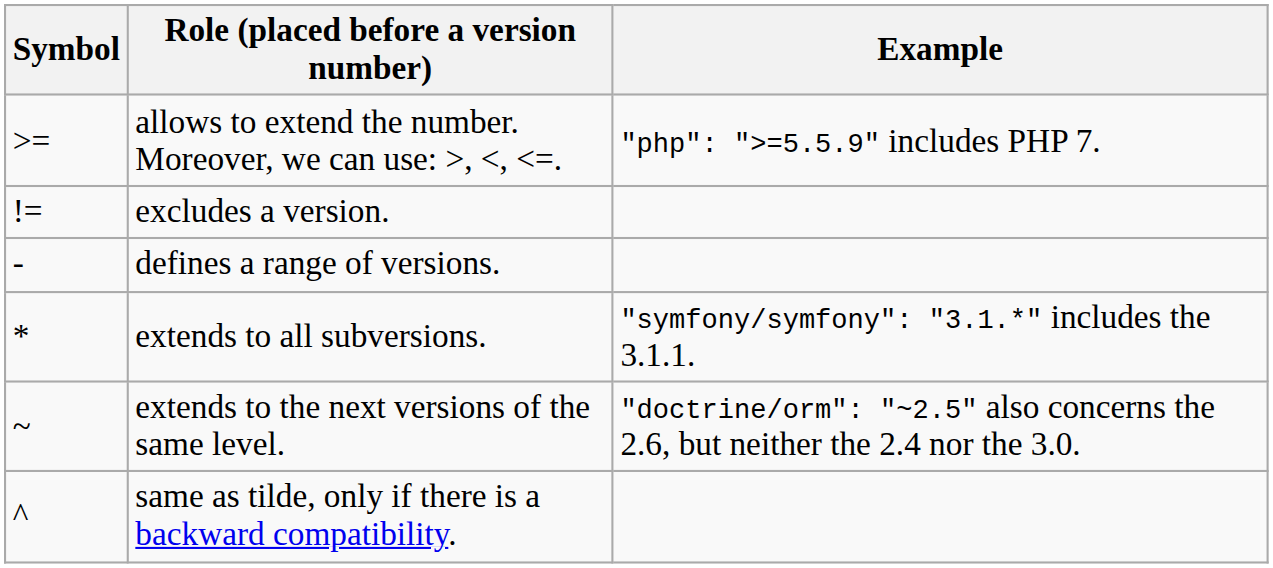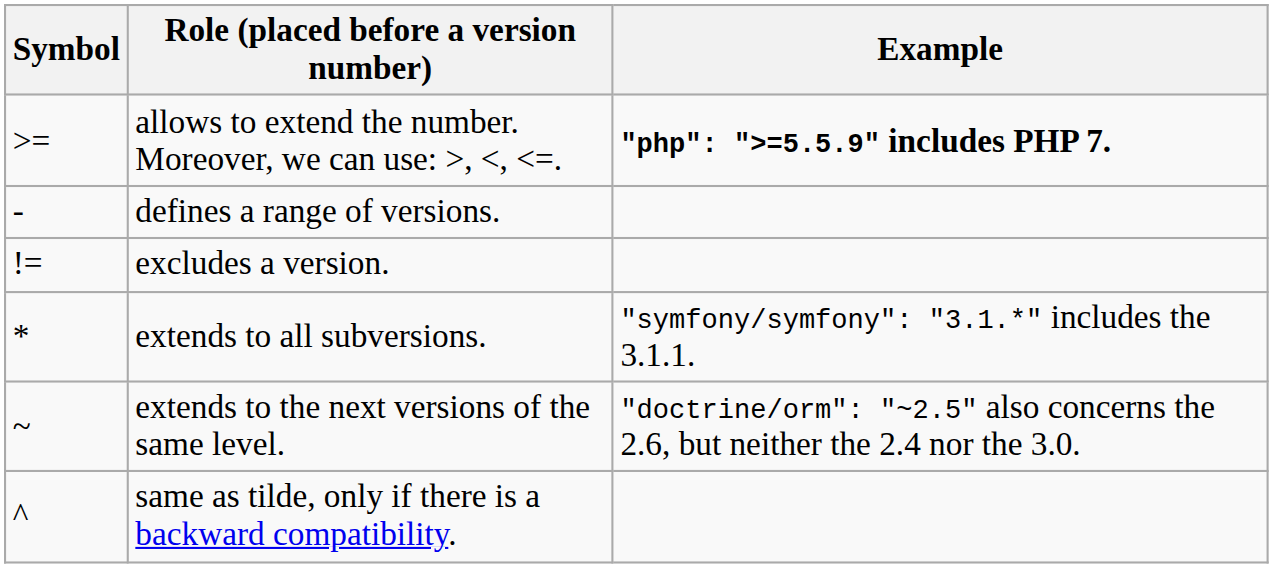 <table class="wikitable sortable">
 <tr>
 <th>Symbol</th>
 <th>Role (placed before a version number)</th>
 <th>Example</th>
 </tr>
 <tr>
 <td>>=</td>
 <td>allows to extend the number. Moreover, we can use: >, <, <=.</td>
-<td><code>"php": ">=5.5.9"</code> includes PHP 7.</td>
+<td><strong><code>"php": ">=5.5.9"</code> includes PHP 7.</strong></td>
+</tr>
+<tr>
+<td>-</td>
+<td>defines a range of versions.</td>
+<td></td>
 </tr>
 <tr>
 <td>!=</td>
 <td>excludes a version.</td>
-<td></td>
-</tr>
-<tr>
-<td>-</td>
-<td>defines a range of versions.</td>
 <td></td>
 </tr>
 <tr>
 <td>*</td>
 <td>extends to all subversions.</td>
 <td><code>"symfony/symfony": "3.1.*"</code> includes the 3.1.1.</td>
 </tr>
 <tr>
 <td>~</td>
 <td>extends to the next versions of the same level.</td>
 <td><code>"doctrine/orm": "~2.5"</code> also concerns the 2.6, but neither the 2.4 nor the 3.0.</td>
 </tr>
 <tr>
 <td>^</td>
 <td>same as tilde, only if there is a <a href='#'>backward compatibility</a>.</td>
 <td></td>
 </tr>
 </table>
